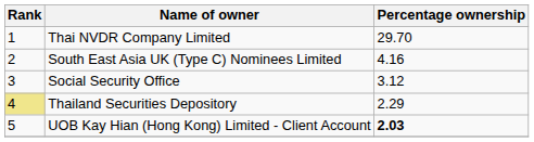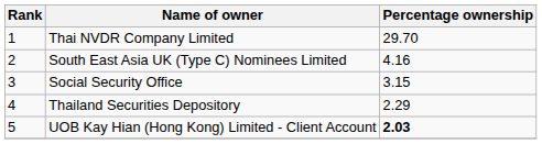 <table class="wikitable sortable" style="margin-left:auto;margin-right:auto">
 <tr>
 <th style="width:2em;">Rank</th>
 <th>Name of owner</th>
 <th>Percentage ownership</th>
 </tr>
 <tr>
 <td>1</td>
 <td>Thai NVDR Company Limited</td>
 <td>29.70</td>
 </tr>
 <tr>
 <td>2</td>
 <td>South East Asia UK (Type C) Nominees Limited</td>
 <td>4.16</td>
 </tr>
 <tr>
 <td>3</td>
 <td>Social Security Office</td>
-<td>3.12</td>
+<td>3.15</td>
 </tr>
 <tr>
-<td style="background: khaki;">4</td>
+<td>4</td>
 <td>Thailand Securities Depository</td>
 <td>2.29</td>
 </tr>
 <tr>
 <td>5</td>
 <td>UOB Kay Hian (Hong Kong) Limited - Client Account</td>
 <td><strong>2.03</strong></td>
 </tr>
 <tr>
 </tr>
 </table>
